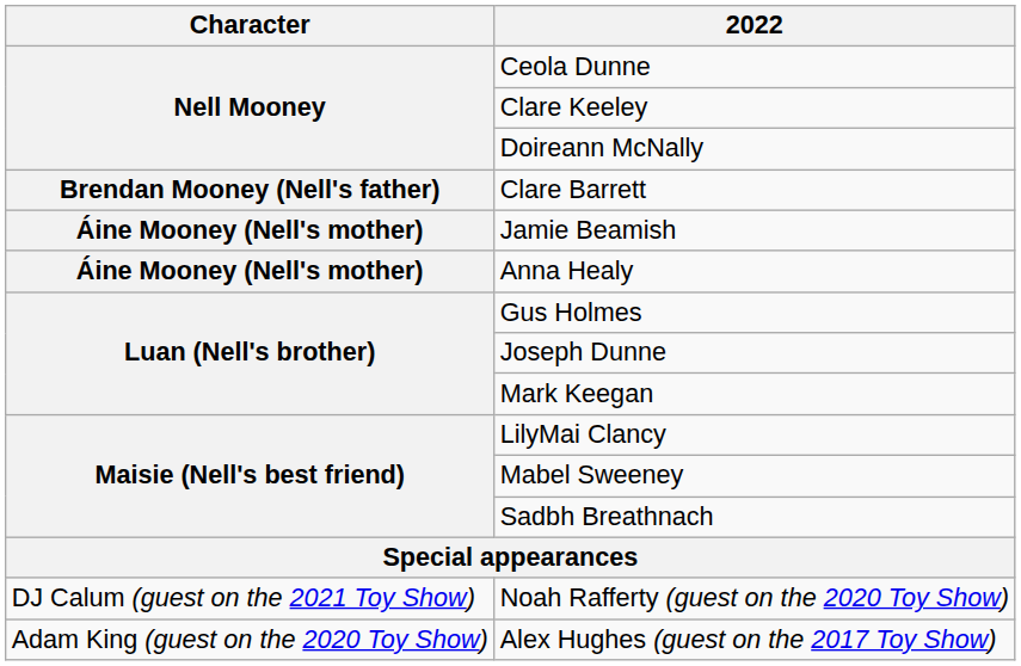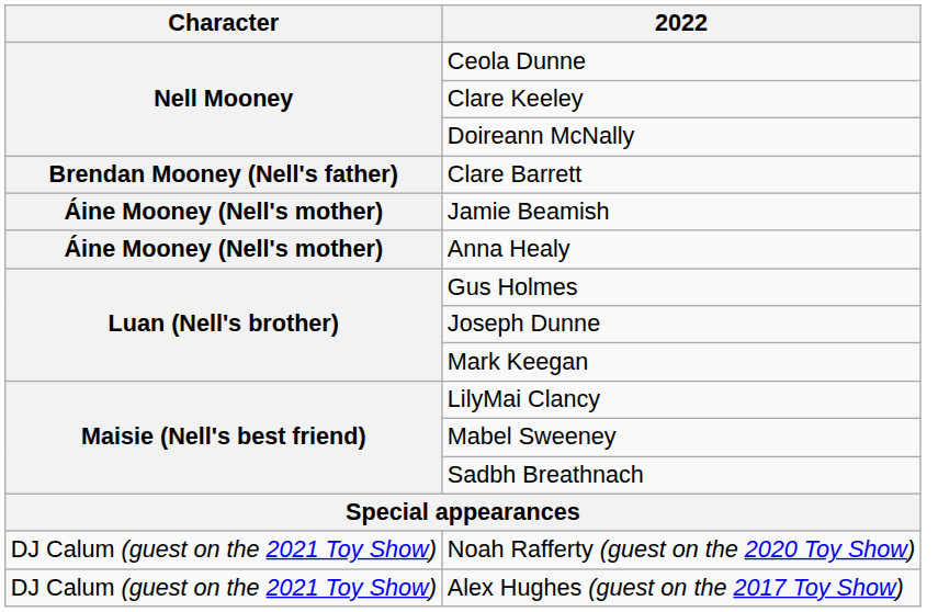 <table class="wikitable">
 <tr>
 <th>Character</th>
 <th>2022</th>
 </tr>
 <tr>
 <th rowspan=3>Nell Mooney</th>
 <td>Ceola Dunne</td>
 </tr>
 <tr>
 <td>Clare Keeley</td>
 </tr>
 <tr>
 <td>Doireann McNally</td>
 </tr>
 <tr>
 <th>Brendan Mooney (Nell's father)</th>
 <td>Clare Barrett</td>
 </tr>
 <tr>
 <th>Áine Mooney (Nell's mother)</th>
 <td>Jamie Beamish</td>
 </tr>
 <tr>
 <th>Áine Mooney (Nell's mother)</th>
 <td>Anna Healy</td>
 </tr>
 <tr>
 <th rowspan=3>Luan (Nell's brother)</th>
 <td>Gus Holmes</td>
 </tr>
 <tr>
 <td>Joseph Dunne</td>
 </tr>
 <tr>
 <td>Mark Keegan</td>
 </tr>
 <tr>
 <th rowspan=3>Maisie (Nell's best friend)</th>
 <td>LilyMai Clancy</td>
 </tr>
 <tr>
 <td>Mabel Sweeney</td>
 </tr>
 <tr>
 <td>Sadbh Breathnach</td>
 </tr>
 <tr>
 <th colspan="2">Special appearances</th>
 </tr>
 <tr>
 <td>DJ Calum <em>(guest on the <a href='#'>2021 Toy Show</a>)</em></td>
 <td>Noah Rafferty <em>(guest on the <a href='#'>2020 Toy Show</a>)</em></td>
 </tr>
 <tr>
-<td>Adam King <em>(guest on the <a href='#'>2020 Toy Show</a>)</em></td>
+<td>DJ Calum <em>(guest on the <a href='#'>2021 Toy Show</a>)</em></td>
 <td>Alex Hughes <em>(guest on the <a href='#'>2017 Toy Show</a>)</em></td>
 </tr>
 </table>
